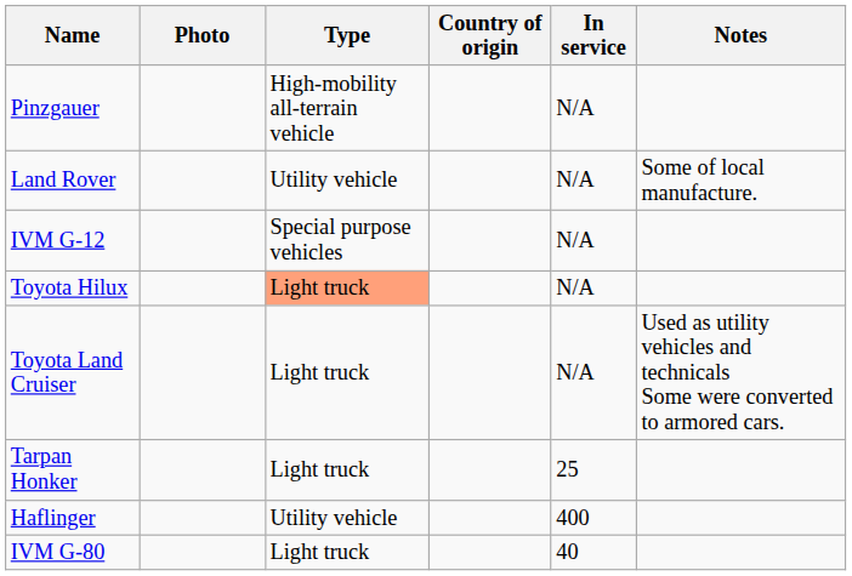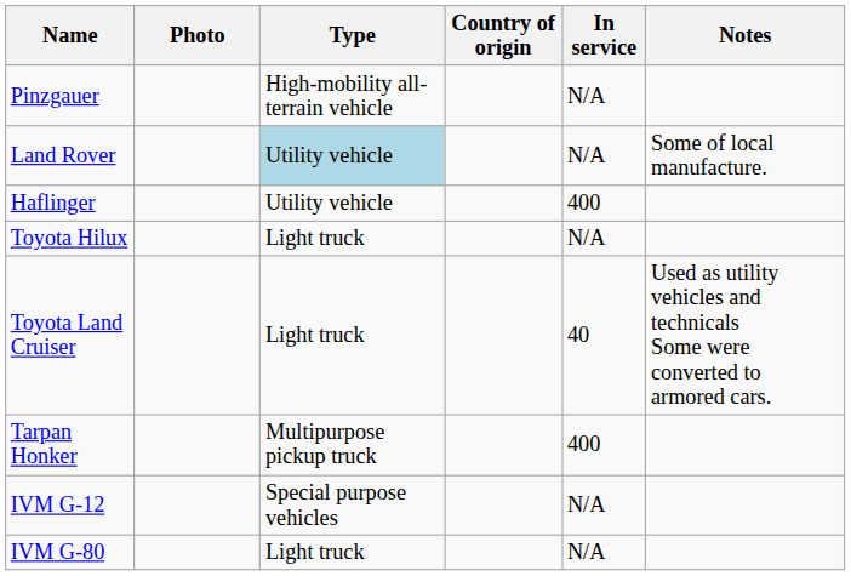 <table class="wikitable">
 <tr>
 <th>Name</th>
 <th style="width:15%;">Photo</th>
 <th>Type</th>
 <th>Country of origin</th>
 <th>In service</th>
 <th>Notes</th>
 </tr>
 <tr>
 <td><a href='#'>Pinzgauer</a></td>
 <td></td>
 <td>High-mobility all-terrain vehicle</td>
 <td></td>
 <td>N/A</td>
 <td></td>
 </tr>
 <tr>
 <td><a href='#'>Land Rover</a></td>
 <td></td>
-<td>Utility vehicle</td>
+<td style="background: lightblue;">Utility vehicle</td>
 <td><br></td>
 <td>N/A</td>
 <td>Some of local manufacture.</td>
+</tr>
+<tr>
+<td><a href='#'>Haflinger</a></td>
+<td></td>
+<td>Utility vehicle</td>
+<td></td>
+<td>400</td>
+<td></td>
+</tr>
+<tr>
+<td><a href='#'>Toyota Hilux</a></td>
+<td></td>
+<td>Light truck</td>
+<td></td>
+<td>N/A</td>
+<td></td>
+</tr>
+<tr>
+<td><a href='#'>Toyota Land Cruiser</a></td>
+<td></td>
+<td>Light truck</td>
+<td></td>
+<td>40</td>
+<td>Used as utility vehicles and technicals<br>Some were converted to armored cars.</td>
+</tr>
+<tr>
+<td><a href='#'>Tarpan Honker</a></td>
+<td></td>
+<td>Multipurpose pickup truck</td>
+<td></td>
+<td>400</td>
+<td></td>
 </tr>
 <tr>
 <td><a href='#'>IVM G-12</a></td>
 <td></td>
 <td>Special purpose vehicles</td>
 <td></td>
 <td>N/A</td>
 <td></td>
 </tr>
 <tr>
-<td><a href='#'>Toyota Hilux</a></td>
+<td><a href='#'>IVM G-80</a></td>
 <td></td>
-<td style="background: lightsalmon;">Light truck</td>
+<td>Light truck</td>
 <td></td>
 <td>N/A</td>
 <td></td>
 </tr>
-<tr>
-<td><a href='#'>Toyota Land Cruiser</a></td>
-<td></td>
-<td>Light truck</td>
-<td></td>
-<td>N/A</td>
-<td>Used as utility vehicles and technicals<br>Some were converted to armored cars.</td>
-</tr>
-<tr>
-<td><a href='#'>Tarpan Honker</a></td>
-<td></td>
-<td>Light truck</td>
-<td></td>
-<td>25</td>
-<td></td>
-</tr>
-<tr>
-<td><a href='#'>Haflinger</a></td>
-<td></td>
-<td>Utility vehicle</td>
-<td></td>
-<td>400</td>
-<td></td>
-</tr>
-<tr>
-<td><a href='#'>IVM G-80</a></td>
-<td></td>
-<td>Light truck</td>
-<td></td>
-<td>40</td>
-<td></td>
-</tr>
 </table>
